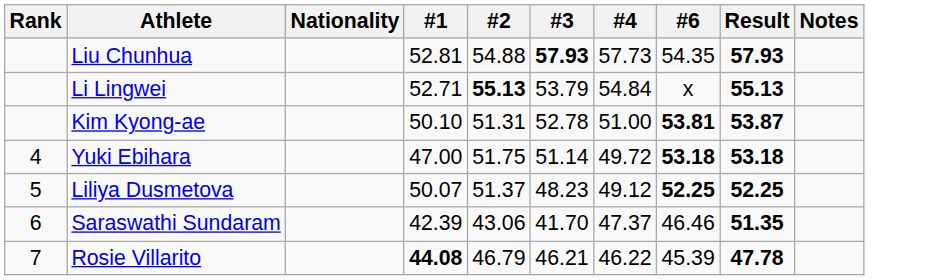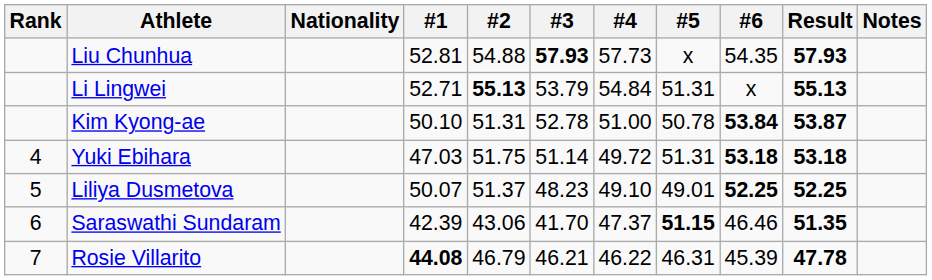 <table class="wikitable sortable" style="text-align:center">
 <tr>
 <th>Rank</th>
 <th>Athlete</th>
 <th>Nationality</th>
 <th>#1</th>
 <th>#2</th>
 <th>#3</th>
 <th>#4</th>
+<th>#5</th>
 <th>#6</th>
 <th>Result</th>
 <th>Notes</th>
 </tr>
 <tr>
 <td></td>
 <td align="left"><a href='#'>Liu Chunhua</a></td>
 <td align=left></td>
 <td>52.81</td>
 <td>54.88</td>
 <td><strong>57.93</strong></td>
 <td>57.73</td>
+<td>x</td>
 <td>54.35</td>
 <td><strong>57.93</strong></td>
 <td></td>
 </tr>
 <tr>
 <td></td>
 <td align="left"><a href='#'>Li Lingwei</a></td>
 <td align=left></td>
 <td>52.71</td>
 <td><strong>55.13</strong></td>
 <td>53.79</td>
 <td>54.84</td>
+<td>51.31</td>
 <td>x</td>
 <td><strong>55.13</strong></td>
 <td></td>
 </tr>
 <tr>
 <td></td>
 <td align="left"><a href='#'>Kim Kyong-ae</a></td>
 <td align=left></td>
 <td>50.10</td>
 <td>51.31</td>
 <td>52.78</td>
 <td>51.00</td>
-<td><strong>53.81</strong></td>
+<td>50.78</td>
+<td><strong>53.84</strong></td>
 <td><strong>53.87</strong></td>
 <td></td>
 </tr>
 <tr>
 <td>4</td>
 <td align="left"><a href='#'>Yuki Ebihara</a></td>
 <td align=left></td>
-<td>47.00</td>
+<td>47.03</td>
 <td>51.75</td>
 <td>51.14</td>
 <td>49.72</td>
+<td>51.31</td>
 <td><strong>53.18</strong></td>
 <td><strong>53.18</strong></td>
 <td></td>
 </tr>
 <tr>
 <td>5</td>
 <td align="left"><a href='#'>Liliya Dusmetova</a></td>
 <td align=left></td>
 <td>50.07</td>
 <td>51.37</td>
 <td>48.23</td>
-<td>49.12</td>
+<td>49.10</td>
+<td>49.01</td>
 <td><strong>52.25</strong></td>
 <td><strong>52.25</strong></td>
 <td></td>
 </tr>
 <tr>
 <td>6</td>
 <td align="left"><a href='#'>Saraswathi Sundaram</a></td>
 <td align=left></td>
 <td>42.39</td>
 <td>43.06</td>
 <td>41.70</td>
 <td>47.37</td>
+<td><strong>51.15</strong></td>
 <td>46.46</td>
 <td><strong>51.35</strong></td>
 <td></td>
 </tr>
 <tr>
 <td>7</td>
 <td align="left"><a href='#'>Rosie Villarito</a></td>
 <td align=left></td>
 <td><strong>44.08</strong></td>
 <td>46.79</td>
 <td>46.21</td>
 <td>46.22</td>
+<td>46.31</td>
 <td>45.39</td>
 <td><strong>47.78</strong></td>
 <td></td>
 </tr>
 </table>
